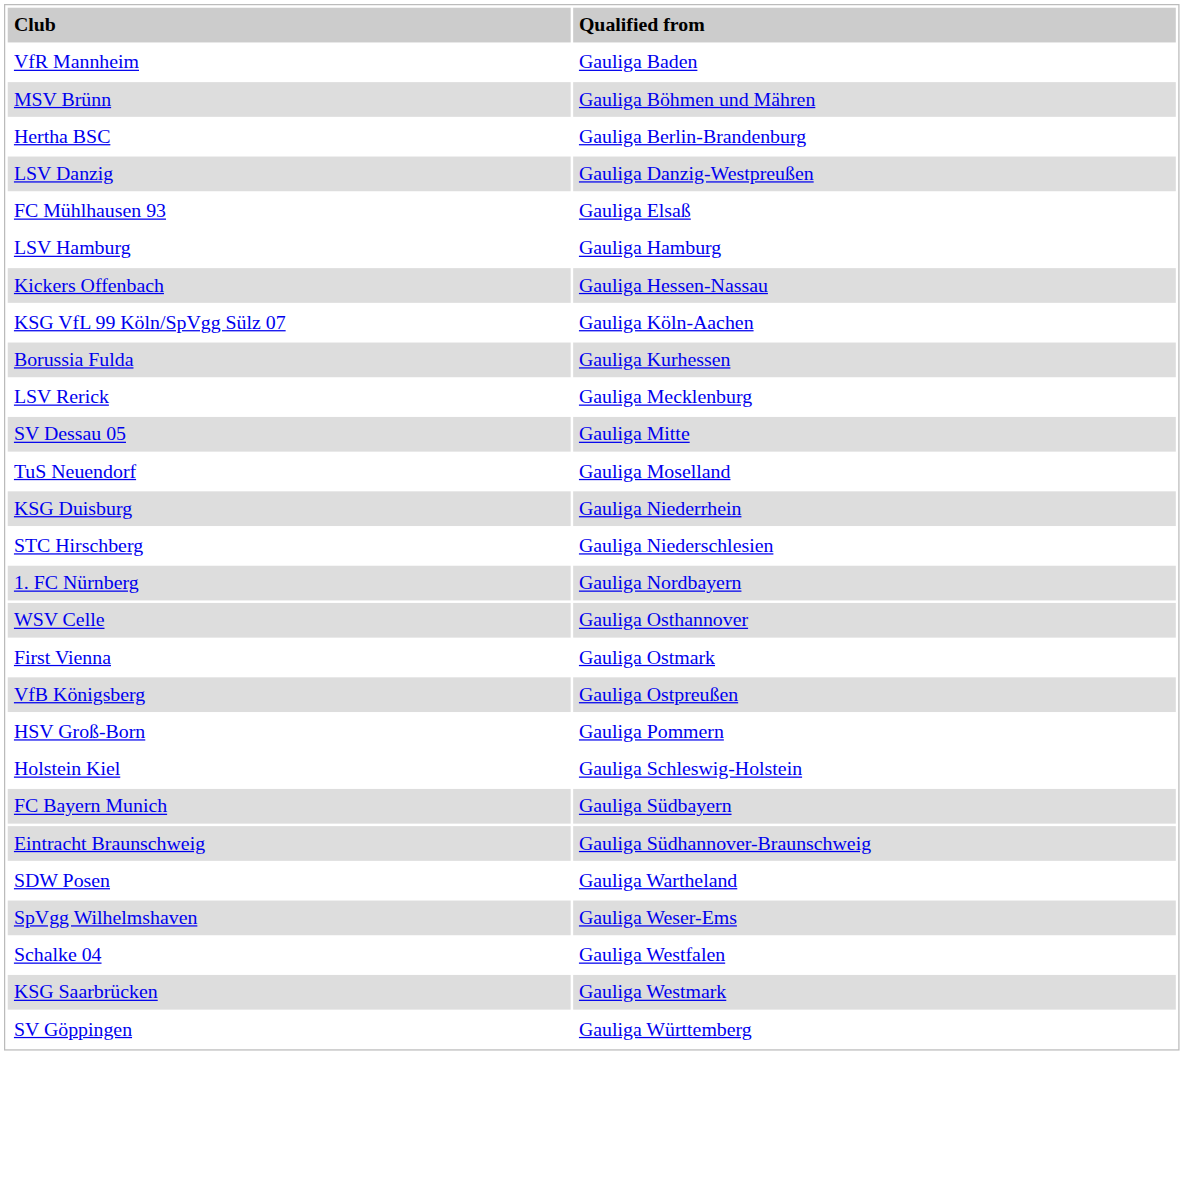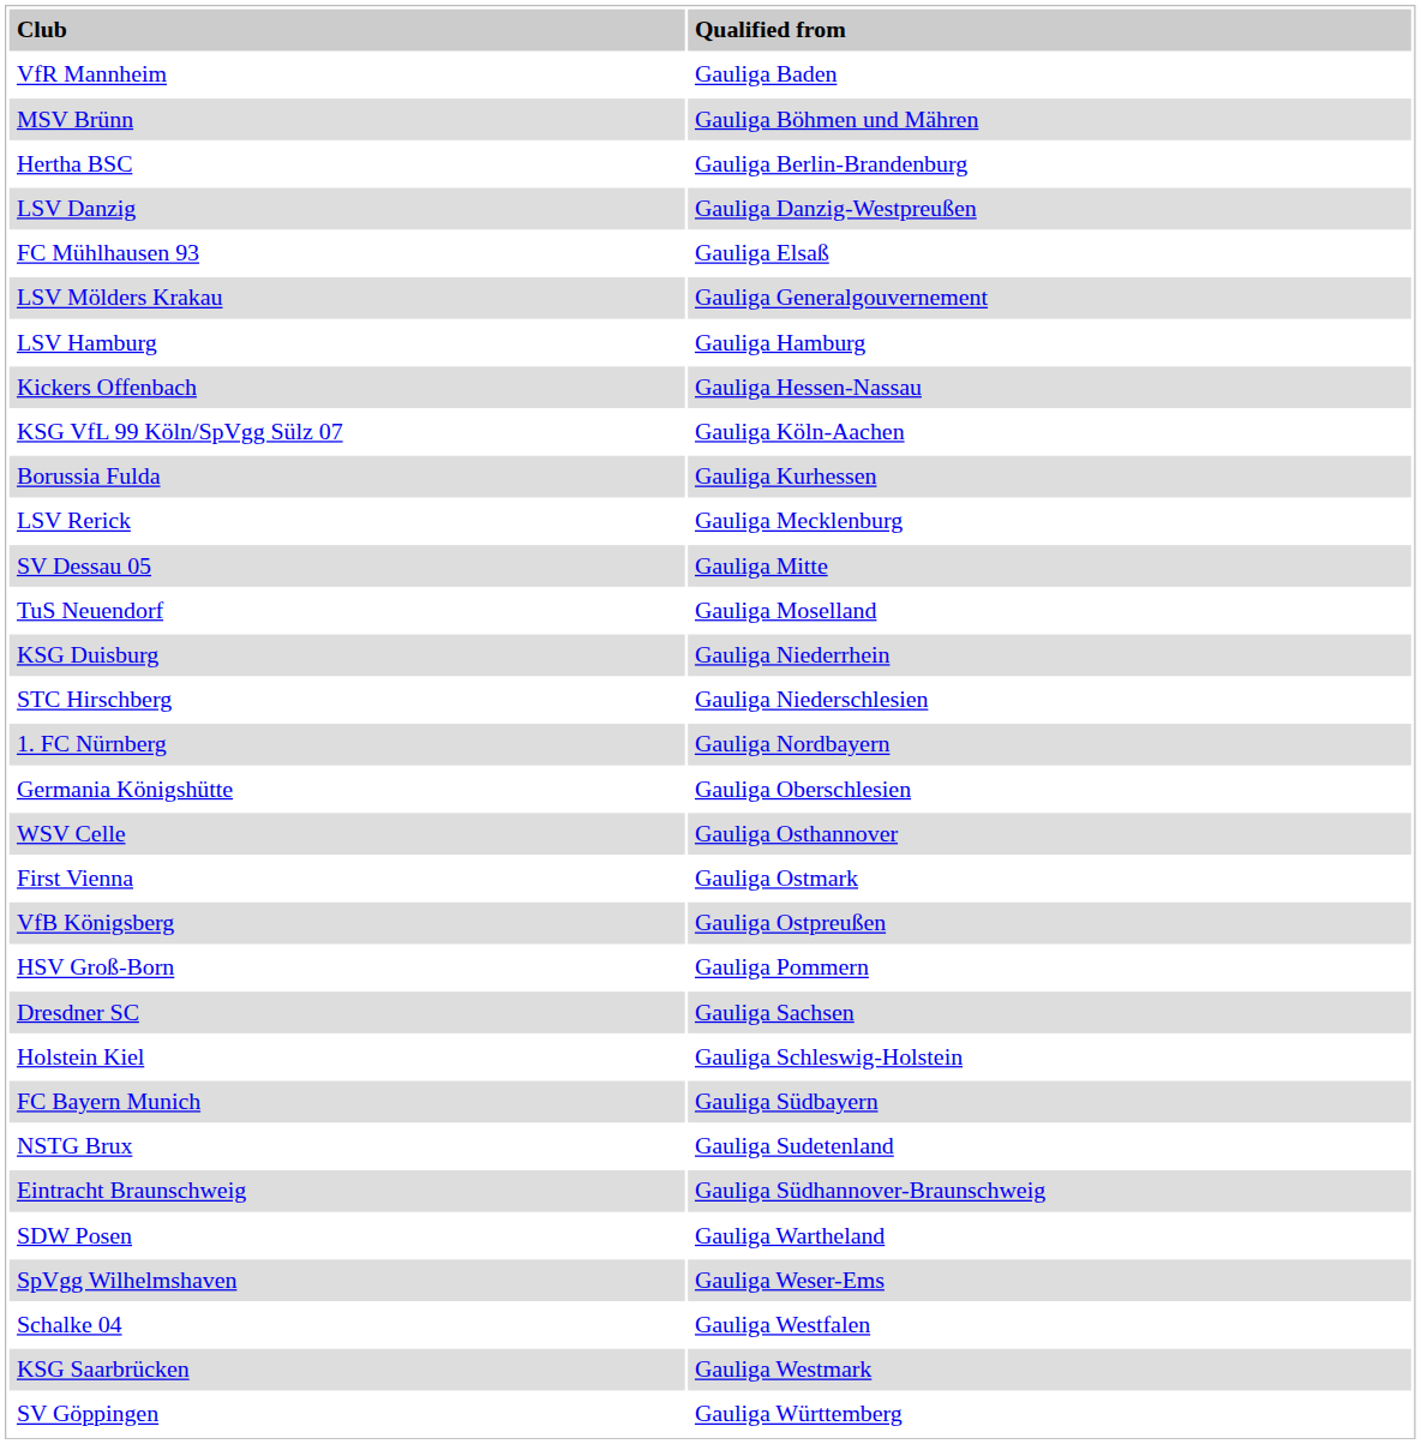 <table style="border:1px solid #bbb;background:#fff;" cellpadding="5" cellspacing="2" width="75%">
 <tr style="background:#ccc;font-weight:bold">
 <td>Club</td>
 <td>Qualified from</td>
 </tr>
 <tr>
 <td><a href='#'>VfR Mannheim</a></td>
 <td><a href='#'>Gauliga Baden</a></td>
 </tr>
 <tr style="background:#ddd">
 <td><a href='#'>MSV Brünn</a></td>
 <td><a href='#'>Gauliga Böhmen und Mähren</a></td>
 </tr>
 <tr>
 <td><a href='#'>Hertha BSC</a></td>
 <td><a href='#'>Gauliga Berlin-Brandenburg</a></td>
 </tr>
 <tr style="background:#ddd">
 <td><a href='#'>LSV Danzig</a></td>
 <td><a href='#'>Gauliga Danzig-Westpreußen</a></td>
 </tr>
 <tr>
 <td><a href='#'>FC Mühlhausen 93</a></td>
 <td><a href='#'>Gauliga Elsaß</a></td>
+</tr>
+<tr style="background:#ddd">
+<td><a href='#'>LSV Mölders Krakau</a></td>
+<td><a href='#'>Gauliga Generalgouvernement</a></td>
 </tr>
 <tr>
 <td><a href='#'>LSV Hamburg</a></td>
 <td><a href='#'>Gauliga Hamburg</a></td>
 </tr>
 <tr style="background:#ddd">
 <td><a href='#'>Kickers Offenbach</a></td>
 <td><a href='#'>Gauliga Hessen-Nassau</a></td>
 </tr>
 <tr>
 <td><a href='#'>KSG VfL 99 Köln/SpVgg Sülz 07</a></td>
 <td><a href='#'>Gauliga Köln-Aachen</a></td>
 </tr>
 <tr style="background:#ddd">
 <td><a href='#'>Borussia Fulda</a></td>
 <td><a href='#'>Gauliga Kurhessen</a></td>
 </tr>
 <tr>
 <td><a href='#'>LSV Rerick</a></td>
 <td><a href='#'>Gauliga Mecklenburg</a></td>
 </tr>
 <tr style="background:#ddd">
 <td><a href='#'>SV Dessau 05</a></td>
 <td><a href='#'>Gauliga Mitte</a></td>
 </tr>
 <tr>
 <td><a href='#'>TuS Neuendorf</a></td>
 <td><a href='#'>Gauliga Moselland</a></td>
 </tr>
 <tr style="background:#ddd">
 <td><a href='#'>KSG Duisburg</a></td>
 <td><a href='#'>Gauliga Niederrhein</a></td>
 </tr>
 <tr>
 <td><a href='#'>STC Hirschberg</a></td>
 <td><a href='#'>Gauliga Niederschlesien</a></td>
 </tr>
 <tr style="background:#ddd">
 <td><a href='#'>1. FC Nürnberg</a></td>
 <td><a href='#'>Gauliga Nordbayern</a></td>
 </tr>
+<tr>
+<td><a href='#'>Germania Königshütte</a></td>
+<td><a href='#'>Gauliga Oberschlesien</a></td>
+</tr>
 <tr style="background:#ddd">
 <td><a href='#'>WSV Celle</a></td>
 <td><a href='#'>Gauliga Osthannover</a></td>
 </tr>
 <tr>
 <td><a href='#'>First Vienna</a></td>
 <td><a href='#'>Gauliga Ostmark</a></td>
 </tr>
 <tr style="background:#ddd">
 <td><a href='#'>VfB Königsberg</a></td>
 <td><a href='#'>Gauliga Ostpreußen</a></td>
 </tr>
 <tr>
 <td><a href='#'>HSV Groß-Born</a></td>
 <td><a href='#'>Gauliga Pommern</a></td>
 </tr>
+<tr style="background:#ddd">
+<td><a href='#'>Dresdner SC</a></td>
+<td><a href='#'>Gauliga Sachsen</a></td>
+</tr>
 <tr>
 <td><a href='#'>Holstein Kiel</a></td>
 <td><a href='#'>Gauliga Schleswig-Holstein</a></td>
 </tr>
 <tr style="background:#ddd">
 <td><a href='#'>FC Bayern Munich</a></td>
 <td><a href='#'>Gauliga Südbayern</a></td>
+</tr>
+<tr>
+<td><a href='#'>NSTG Brux</a></td>
+<td><a href='#'>Gauliga Sudetenland</a></td>
 </tr>
 <tr style="background:#ddd">
 <td><a href='#'>Eintracht Braunschweig</a></td>
 <td><a href='#'>Gauliga Südhannover-Braunschweig</a></td>
 </tr>
 <tr>
 <td><a href='#'>SDW Posen</a></td>
 <td><a href='#'>Gauliga Wartheland</a></td>
 </tr>
 <tr style="background:#ddd">
 <td><a href='#'>SpVgg Wilhelmshaven</a></td>
 <td><a href='#'>Gauliga Weser-Ems</a></td>
 </tr>
 <tr>
 <td><a href='#'>Schalke 04</a></td>
 <td><a href='#'>Gauliga Westfalen</a></td>
 </tr>
 <tr style="background:#ddd">
 <td><a href='#'>KSG Saarbrücken</a></td>
 <td><a href='#'>Gauliga Westmark</a></td>
 </tr>
 <tr>
 <td><a href='#'>SV Göppingen</a></td>
 <td><a href='#'>Gauliga Württemberg</a></td>
 </tr>
 </table>
